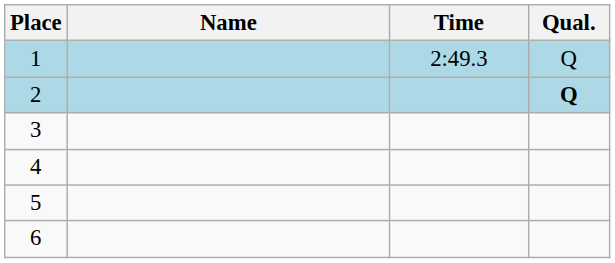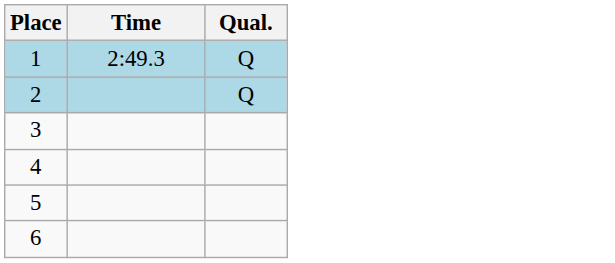 <table class=wikitable style="text-align:center">
 <tr>
 <th width=20>Place</th>
-<th width=220>Name</th>
 <th width=90>Time</th>
 <th width=50>Qual.</th>
 </tr>
 <tr bgcolor=lightblue>
 <td>1</td>
-<td align=left></td>
 <td>2:49.3</td>
 <td>Q</td>
 </tr>
 <tr bgcolor=lightblue>
 <td>2</td>
-<td align=left></td>
 <td></td>
-<td><strong>Q</strong></td>
+<td>Q</td>
 </tr>
 <tr>
 <td>3</td>
-<td align=left></td>
 <td></td>
 <td></td>
 </tr>
 <tr>
 <td>4</td>
-<td align=left></td>
 <td></td>
 <td></td>
 </tr>
 <tr>
 <td>5</td>
-<td align=left></td>
 <td></td>
 <td></td>
 </tr>
 <tr>
 <td>6</td>
-<td align=left></td>
 <td></td>
 <td></td>
 </tr>
 </table>
